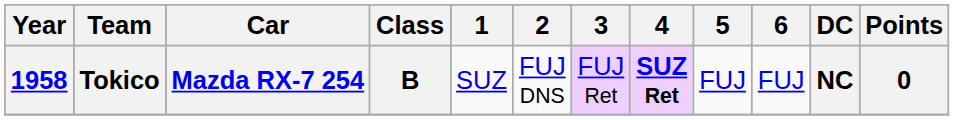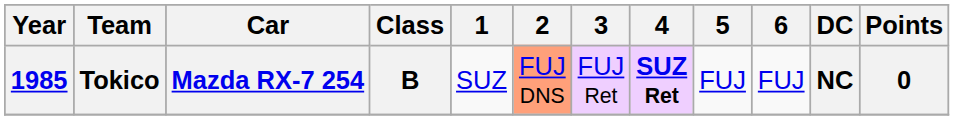 <table class="wikitable" style="text-align:center; font-size:90%">
 <tr>
 <th>Year</th>
 <th>Team</th>
 <th>Car</th>
 <th>Class</th>
 <th>1</th>
 <th>2</th>
 <th>3</th>
 <th>4</th>
 <th>5</th>
 <th>6</th>
 <th>DC</th>
 <th>Points</th>
 </tr>
 <tr>
-<th><a href='#'>1958</a></th>
+<th><a href='#'>1985</a></th>
 <th>Tokico</th>
 <th><a href='#'>Mazda RX-7 254</a></th>
 <th>B</th>
 <td><a href='#'>SUZ</a></td>
-<td><a href='#'>FUJ</a><br><small>DNS</small></td>
+<td style="background: lightsalmon;"><a href='#'>FUJ</a><br><small>DNS</small></td>
 <td bgcolor="#EFCFFF"><a href='#'>FUJ</a><br><small>Ret</small></td>
 <td bgcolor="#EFCFFF"><strong><a href='#'>SUZ</a><br><small>Ret</small></strong></td>
 <td><a href='#'>FUJ</a></td>
 <td><a href='#'>FUJ</a></td>
 <th>NC</th>
 <th>0</th>
 </tr>
 <tr>
 </tr>
 </table>
